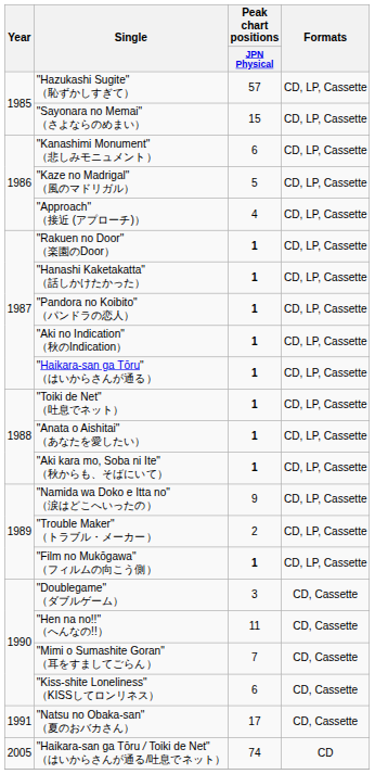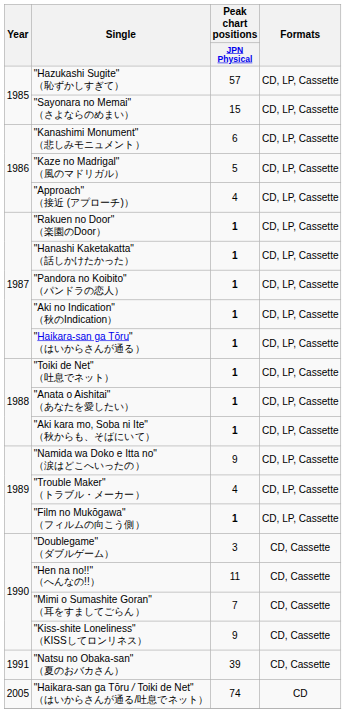 <table class="wikitable plainrowheaders" style="text-align:center;">
 <tr>
 <th scope="col" rowspan="2">Year</th>
 <th scope="col" rowspan="2">Single</th>
 <th scope="col" rowspan="1">Peak chart positions</th>
 <th scope="col" rowspan="2">Formats</th>
 </tr>
 <tr>
 <th scope="col" style="width:2.5em;font-size:85%;"><a href='#'>JPN<br>Physical</a><br></th>
 </tr>
 <tr>
 <td rowspan="2">1985</td>
 <td style="text-align:left;">"Hazukashi Sugite"<br>（恥ずかしすぎて）</td>
 <td>57</td>
 <td>CD, LP, Cassette</td>
 </tr>
 <tr>
 <td style="text-align:left;">"Sayonara no Memai"<br>（さよならのめまい）</td>
 <td>15</td>
 <td>CD, LP, Cassette</td>
 </tr>
 <tr>
 <td rowspan="3">1986</td>
 <td style="text-align:left;">"Kanashimi Monument"<br>（悲しみモニュメント）</td>
 <td>6</td>
 <td>CD, LP, Cassette</td>
 </tr>
 <tr>
 <td style="text-align:left;">"Kaze no Madrigal"<br>（風のマドリガル）</td>
 <td>5</td>
 <td>CD, LP, Cassette</td>
 </tr>
 <tr>
 <td style="text-align:left;">"Approach"<br>（接近 (アプローチ)）</td>
 <td>4</td>
 <td>CD, LP, Cassette</td>
 </tr>
 <tr>
 <td rowspan="5">1987</td>
 <td style="text-align:left;">"Rakuen no Door"<br>（楽園のDoor）</td>
 <td><strong>1</strong></td>
 <td>CD, LP, Cassette</td>
 </tr>
 <tr>
 <td style="text-align:left;">"Hanashi Kaketakatta"<br>（話しかけたかった）</td>
 <td><strong>1</strong></td>
 <td>CD, LP, Cassette</td>
 </tr>
 <tr>
 <td style="text-align:left;">"Pandora no Koibito"<br>（パンドラの恋人）</td>
 <td><strong>1</strong></td>
 <td>CD, LP, Cassette</td>
 </tr>
 <tr>
 <td style="text-align:left;">"Aki no Indication"<br>（秋のIndication）</td>
 <td><strong>1</strong></td>
 <td>CD, LP, Cassette</td>
 </tr>
 <tr>
 <td style="text-align:left;">"<a href='#'>Haikara-san ga Tōru</a>"<br>（はいからさんが通る）</td>
 <td><strong>1</strong></td>
 <td>CD, LP, Cassette</td>
 </tr>
 <tr>
 <td rowspan="3">1988</td>
 <td style="text-align:left;">"Toiki de Net"<br>（吐息でネット）</td>
 <td><strong>1</strong></td>
 <td>CD, LP, Cassette</td>
 </tr>
 <tr>
 <td style="text-align:left;">"Anata o Aishitai"<br>（あなたを愛したい）</td>
 <td><strong>1</strong></td>
 <td>CD, LP, Cassette</td>
 </tr>
 <tr>
 <td style="text-align:left;">"Aki kara mo, Soba ni Ite"<br>（秋からも、そばにいて）</td>
 <td><strong>1</strong></td>
 <td>CD, LP, Cassette</td>
 </tr>
 <tr>
 <td rowspan="3">1989</td>
 <td style="text-align:left;">"Namida wa Doko e Itta no"<br>（涙はどこへいったの）</td>
 <td>9</td>
 <td>CD, LP, Cassette</td>
 </tr>
 <tr>
 <td style="text-align:left;">"Trouble Maker"<br>（トラブル・メーカー）</td>
-<td>2</td>
+<td>4</td>
 <td>CD, LP, Cassette</td>
 </tr>
 <tr>
 <td style="text-align:left;">"Film no Mukōgawa"<br>（フィルムの向こう側）</td>
 <td><strong>1</strong></td>
 <td>CD, LP, Cassette</td>
 </tr>
 <tr>
 <td rowspan="4">1990</td>
 <td style="text-align:left;">"Doublegame"<br>（ダブルゲーム）</td>
 <td>3</td>
 <td>CD, Cassette</td>
 </tr>
 <tr>
 <td style="text-align:left;">"Hen na no!!"<br>（へんなの!!）</td>
 <td>11</td>
 <td>CD, Cassette</td>
 </tr>
 <tr>
 <td style="text-align:left;">"Mimi o Sumashite Goran"<br>（耳をすましてごらん）</td>
 <td>7</td>
 <td>CD, Cassette</td>
 </tr>
 <tr>
 <td style="text-align:left;">"Kiss-shite Loneliness"<br>（KISSしてロンリネス）</td>
-<td>6</td>
+<td>9</td>
 <td>CD, Cassette</td>
 </tr>
 <tr>
 <td rowspan="1">1991</td>
 <td style="text-align:left;">"Natsu no Obaka-san"<br>（夏のおバカさん）</td>
-<td>17</td>
+<td>39</td>
 <td>CD, Cassette</td>
 </tr>
 <tr>
 <td rowspan="1">2005</td>
 <td style="text-align:left;">"Haikara-san ga Tōru<em> / </em>Toiki de Net"<br>（はいからさんが通る/吐息でネット）</td>
 <td>74</td>
 <td>CD</td>
 </tr>
 <tr>
 </tr>
 </table>
